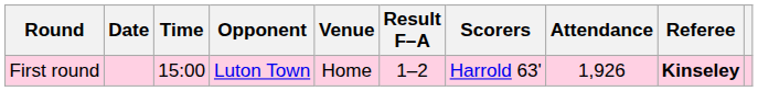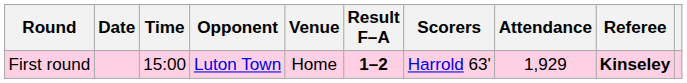 <table class="wikitable" style="text-align:center">
 <tr>
 <th>Round</th>
 <th>Date</th>
 <th>Time</th>
 <th>Opponent</th>
 <th>Venue</th>
 <th>Result<br>F–A</th>
 <th>Scorers</th>
 <th>Attendance</th>
 <th>Referee</th>
 <th></th>
 </tr>
 <tr bgcolor="#ffd0e3">
 <td>First round</td>
 <td></td>
 <td>15:00</td>
 <td><a href='#'>Luton Town</a></td>
 <td>Home</td>
-<td>1–2</td>
+<td><strong>1–2</strong></td>
 <td><a href='#'>Harrold</a> 63'</td>
-<td>1,926</td>
+<td>1,929</td>
 <td><strong>Kinseley</strong></td>
 <td></td>
 </tr>
 </table>
